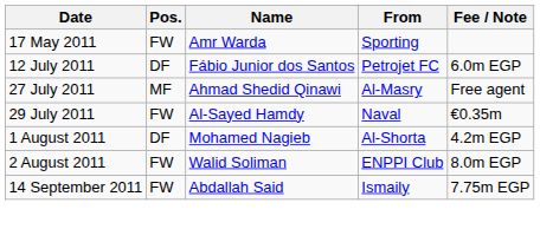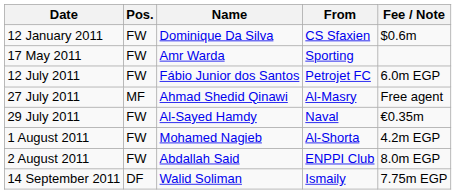 <table class="wikitable">
 <tr>
 <th>Date</th>
 <th>Pos.</th>
 <th>Name</th>
 <th>From</th>
 <th>Fee / Note</th>
+</tr>
+<tr>
+<td>12 January 2011</td>
+<td>FW</td>
+<td> <a href='#'>Dominique Da Silva</a></td>
+<td> <a href='#'>CS Sfaxien</a></td>
+<td>$0.6m</td>
 </tr>
 <tr>
 <td>17 May 2011</td>
 <td>FW</td>
 <td> <a href='#'>Amr Warda</a></td>
 <td> <a href='#'>Sporting</a></td>
 <td></td>
 </tr>
 <tr>
 <td>12 July 2011</td>
-<td>DF</td>
+<td>FW</td>
 <td> <a href='#'>Fábio Junior dos Santos</a></td>
 <td> <a href='#'>Petrojet FC</a></td>
 <td>6.0m EGP</td>
 </tr>
 <tr>
 <td>27 July 2011</td>
 <td>MF</td>
 <td> <a href='#'>Ahmad Shedid Qinawi</a></td>
 <td> <a href='#'>Al-Masry</a></td>
 <td>Free agent</td>
 </tr>
 <tr>
 <td>29 July 2011</td>
 <td>FW</td>
 <td> <a href='#'>Al-Sayed Hamdy</a></td>
 <td> <a href='#'>Naval</a></td>
 <td>€0.35m</td>
 </tr>
 <tr>
 <td>1 August 2011</td>
-<td>DF</td>
+<td>FW</td>
 <td> <a href='#'>Mohamed Nagieb</a></td>
 <td> <a href='#'>Al-Shorta</a></td>
 <td>4.2m EGP</td>
 </tr>
 <tr>
 <td>2 August 2011</td>
 <td>FW</td>
-<td> <a href='#'>Walid Soliman</a></td>
+<td> <a href='#'>Abdallah Said</a></td>
 <td> <a href='#'>ENPPI Club</a></td>
 <td>8.0m EGP</td>
 </tr>
 <tr>
 <td>14 September 2011</td>
-<td>FW</td>
-<td> <a href='#'>Abdallah Said</a></td>
+<td>DF</td>
+<td> <a href='#'>Walid Soliman</a></td>
 <td> <a href='#'>Ismaily</a></td>
 <td>7.75m EGP</td>
 </tr>
 </table>
